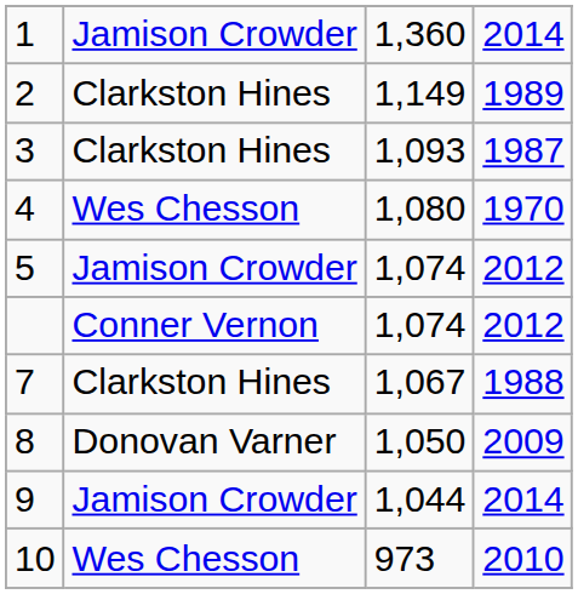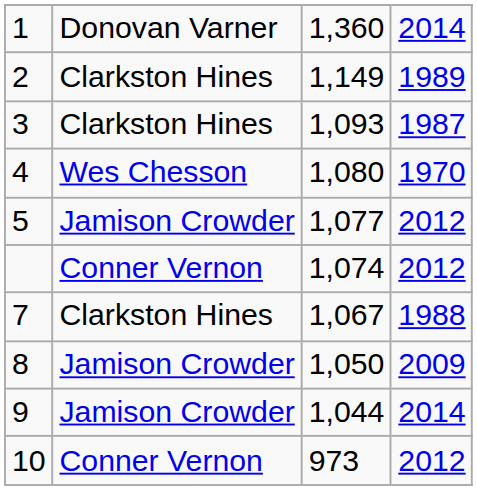 <table class="wikitable">
 <tr>
 </tr>
 <tr>
 <td>1</td>
-<td><a href='#'>Jamison Crowder</a></td>
+<td>Donovan Varner</td>
 <td>1,360</td>
 <td><a href='#'>2014</a></td>
 </tr>
 <tr>
 <td>2</td>
 <td>Clarkston Hines</td>
 <td>1,149</td>
 <td><a href='#'>1989</a></td>
 </tr>
 <tr>
 <td>3</td>
 <td>Clarkston Hines</td>
 <td>1,093</td>
 <td><a href='#'>1987</a></td>
 </tr>
 <tr>
 <td>4</td>
 <td><a href='#'>Wes Chesson</a></td>
 <td>1,080</td>
 <td><a href='#'>1970</a></td>
 </tr>
 <tr>
 <td>5</td>
 <td><a href='#'>Jamison Crowder</a></td>
-<td>1,074</td>
+<td>1,077</td>
 <td><a href='#'>2012</a></td>
 </tr>
 <tr>
 <td></td>
 <td><a href='#'>Conner Vernon</a></td>
 <td>1,074</td>
 <td><a href='#'>2012</a></td>
 </tr>
 <tr>
 <td>7</td>
 <td>Clarkston Hines</td>
 <td>1,067</td>
 <td><a href='#'>1988</a></td>
 </tr>
 <tr>
 <td>8</td>
-<td>Donovan Varner</td>
+<td><a href='#'>Jamison Crowder</a></td>
 <td>1,050</td>
 <td><a href='#'>2009</a></td>
 </tr>
 <tr>
 <td>9</td>
 <td><a href='#'>Jamison Crowder</a></td>
 <td>1,044</td>
 <td><a href='#'>2014</a></td>
 </tr>
 <tr>
 <td>10</td>
-<td><a href='#'>Wes Chesson</a></td>
+<td><a href='#'>Conner Vernon</a></td>
 <td>973</td>
-<td><a href='#'>2010</a></td>
+<td><a href='#'>2012</a></td>
 </tr>
 </table>
